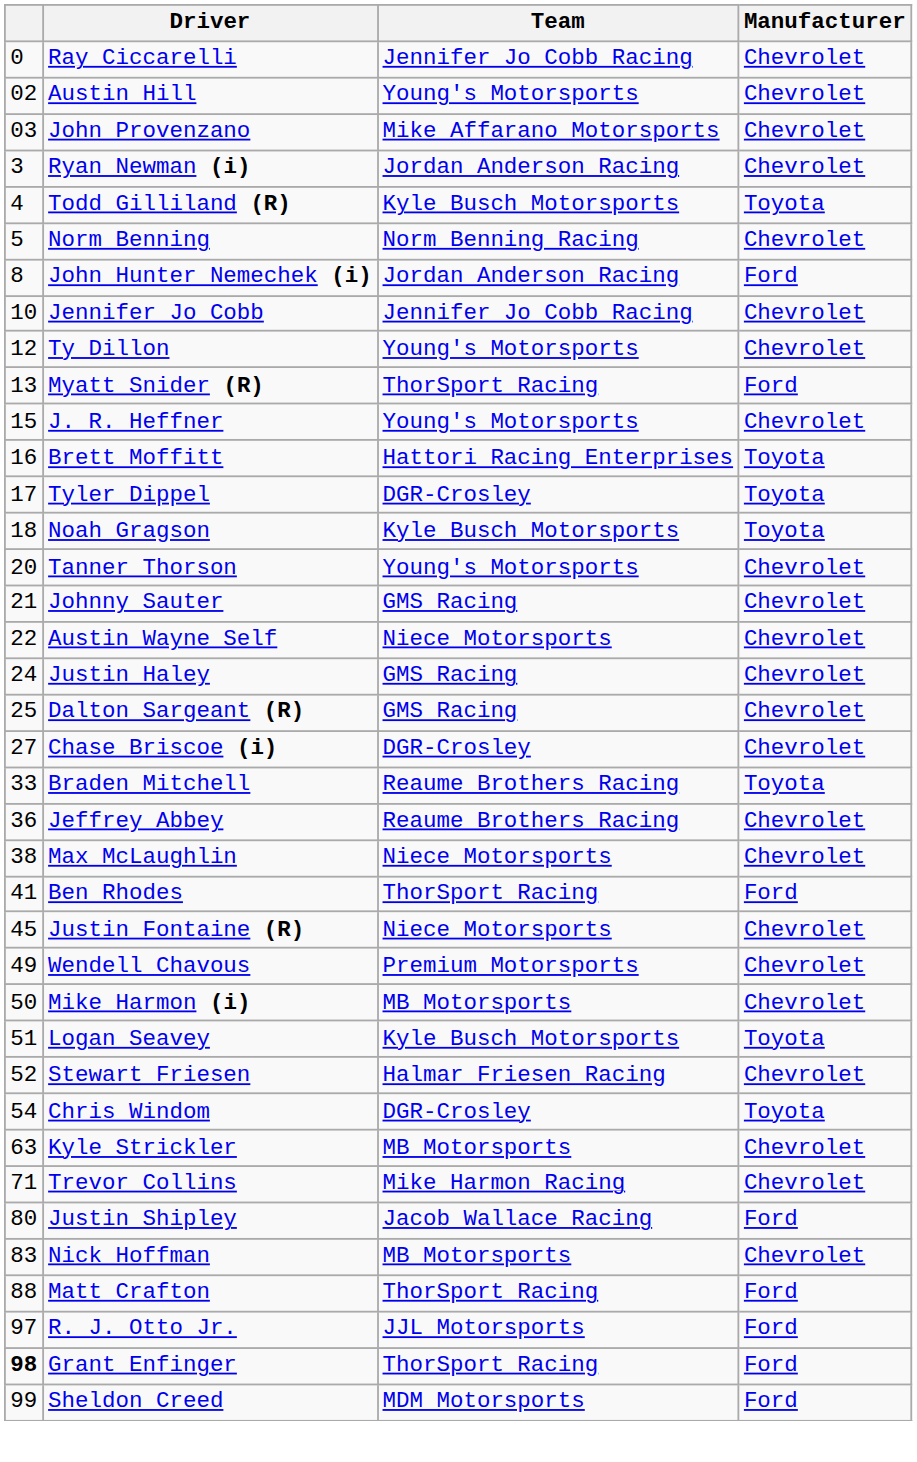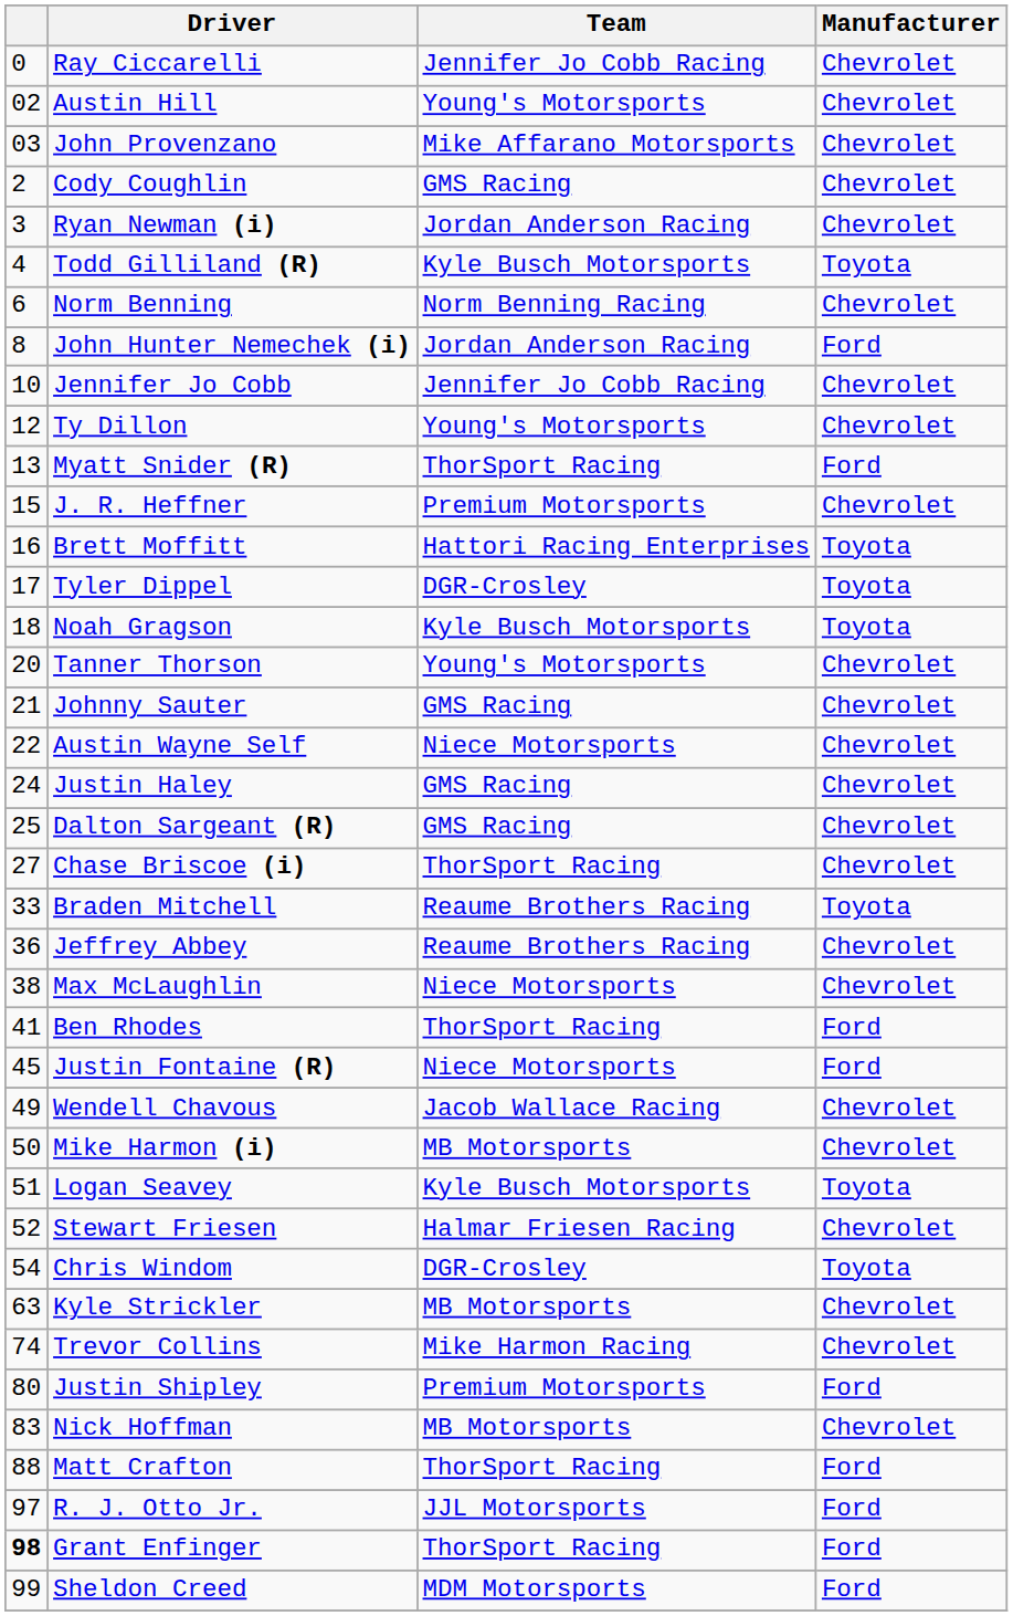 <table class="wikitable" style="font-size:95%">
 <tr>
 <th></th>
 <th>Driver</th>
 <th>Team</th>
 <th>Manufacturer</th>
 </tr>
 <tr>
 <td>0</td>
 <td><a href='#'>Ray Ciccarelli</a></td>
 <td><a href='#'>Jennifer Jo Cobb Racing</a></td>
 <td><a href='#'>Chevrolet</a></td>
 </tr>
 <tr>
 <td>02</td>
 <td><a href='#'>Austin Hill</a></td>
 <td><a href='#'>Young's Motorsports</a></td>
 <td><a href='#'>Chevrolet</a></td>
 </tr>
 <tr>
 <td>03</td>
 <td><a href='#'>John Provenzano</a></td>
 <td><a href='#'>Mike Affarano Motorsports</a></td>
 <td><a href='#'>Chevrolet</a></td>
 </tr>
 <tr>
+<td>2</td>
+<td><a href='#'>Cody Coughlin</a></td>
+<td><a href='#'>GMS Racing</a></td>
+<td><a href='#'>Chevrolet</a></td>
+</tr>
+<tr>
 <td>3</td>
 <td><a href='#'>Ryan Newman</a> <strong>(i)</strong></td>
 <td><a href='#'>Jordan Anderson Racing</a></td>
 <td><a href='#'>Chevrolet</a></td>
 </tr>
 <tr>
 <td>4</td>
 <td><a href='#'>Todd Gilliland</a> <strong>(R)</strong></td>
 <td><a href='#'>Kyle Busch Motorsports</a></td>
 <td><a href='#'>Toyota</a></td>
 </tr>
 <tr>
-<td>5</td>
+<td>6</td>
 <td><a href='#'>Norm Benning</a></td>
 <td><a href='#'>Norm Benning Racing</a></td>
 <td><a href='#'>Chevrolet</a></td>
 </tr>
 <tr>
 <td>8</td>
 <td><a href='#'>John Hunter Nemechek</a> <strong>(i)</strong></td>
 <td><a href='#'>Jordan Anderson Racing</a></td>
 <td><a href='#'>Ford</a></td>
 </tr>
 <tr>
 <td>10</td>
 <td><a href='#'>Jennifer Jo Cobb</a></td>
 <td><a href='#'>Jennifer Jo Cobb Racing</a></td>
 <td><a href='#'>Chevrolet</a></td>
 </tr>
 <tr>
 <td>12</td>
 <td><a href='#'>Ty Dillon</a></td>
 <td><a href='#'>Young's Motorsports</a></td>
 <td><a href='#'>Chevrolet</a></td>
 </tr>
 <tr>
 <td>13</td>
 <td><a href='#'>Myatt Snider</a> <strong>(R)</strong></td>
 <td><a href='#'>ThorSport Racing</a></td>
 <td><a href='#'>Ford</a></td>
 </tr>
 <tr>
 <td>15</td>
 <td><a href='#'>J. R. Heffner</a></td>
-<td><a href='#'>Young's Motorsports</a></td>
+<td><a href='#'>Premium Motorsports</a></td>
 <td><a href='#'>Chevrolet</a></td>
 </tr>
 <tr>
 <td>16</td>
 <td><a href='#'>Brett Moffitt</a></td>
 <td><a href='#'>Hattori Racing Enterprises</a></td>
 <td><a href='#'>Toyota</a></td>
 </tr>
 <tr>
 <td>17</td>
 <td><a href='#'>Tyler Dippel</a></td>
 <td><a href='#'>DGR-Crosley</a></td>
 <td><a href='#'>Toyota</a></td>
 </tr>
 <tr>
 <td>18</td>
 <td><a href='#'>Noah Gragson</a></td>
 <td><a href='#'>Kyle Busch Motorsports</a></td>
 <td><a href='#'>Toyota</a></td>
 </tr>
 <tr>
 <td>20</td>
 <td><a href='#'>Tanner Thorson</a></td>
 <td><a href='#'>Young's Motorsports</a></td>
 <td><a href='#'>Chevrolet</a></td>
 </tr>
 <tr>
 <td>21</td>
 <td><a href='#'>Johnny Sauter</a></td>
 <td><a href='#'>GMS Racing</a></td>
 <td><a href='#'>Chevrolet</a></td>
 </tr>
 <tr>
 <td>22</td>
 <td><a href='#'>Austin Wayne Self</a></td>
 <td><a href='#'>Niece Motorsports</a></td>
 <td><a href='#'>Chevrolet</a></td>
 </tr>
 <tr>
 <td>24</td>
 <td><a href='#'>Justin Haley</a></td>
 <td><a href='#'>GMS Racing</a></td>
 <td><a href='#'>Chevrolet</a></td>
 </tr>
 <tr>
 <td>25</td>
 <td><a href='#'>Dalton Sargeant</a> <strong>(R)</strong></td>
 <td><a href='#'>GMS Racing</a></td>
 <td><a href='#'>Chevrolet</a></td>
 </tr>
 <tr>
 <td>27</td>
 <td><a href='#'>Chase Briscoe</a> <strong>(i)</strong></td>
-<td><a href='#'>DGR-Crosley</a></td>
+<td><a href='#'>ThorSport Racing</a></td>
 <td><a href='#'>Chevrolet</a></td>
 </tr>
 <tr>
 <td>33</td>
 <td><a href='#'>Braden Mitchell</a></td>
 <td><a href='#'>Reaume Brothers Racing</a></td>
 <td><a href='#'>Toyota</a></td>
 </tr>
 <tr>
 <td>36</td>
 <td><a href='#'>Jeffrey Abbey</a></td>
 <td><a href='#'>Reaume Brothers Racing</a></td>
 <td><a href='#'>Chevrolet</a></td>
 </tr>
 <tr>
 <td>38</td>
 <td><a href='#'>Max McLaughlin</a></td>
 <td><a href='#'>Niece Motorsports</a></td>
 <td><a href='#'>Chevrolet</a></td>
 </tr>
 <tr>
 <td>41</td>
 <td><a href='#'>Ben Rhodes</a></td>
 <td><a href='#'>ThorSport Racing</a></td>
 <td><a href='#'>Ford</a></td>
 </tr>
 <tr>
 <td>45</td>
 <td><a href='#'>Justin Fontaine</a> <strong>(R)</strong></td>
 <td><a href='#'>Niece Motorsports</a></td>
-<td><a href='#'>Chevrolet</a></td>
+<td><a href='#'>Ford</a></td>
 </tr>
 <tr>
 <td>49</td>
 <td><a href='#'>Wendell Chavous</a></td>
-<td><a href='#'>Premium Motorsports</a></td>
+<td><a href='#'>Jacob Wallace Racing</a></td>
 <td><a href='#'>Chevrolet</a></td>
 </tr>
 <tr>
 <td>50</td>
 <td><a href='#'>Mike Harmon</a> <strong>(i)</strong></td>
 <td><a href='#'>MB Motorsports</a></td>
 <td><a href='#'>Chevrolet</a></td>
 </tr>
 <tr>
 <td>51</td>
 <td><a href='#'>Logan Seavey</a></td>
 <td><a href='#'>Kyle Busch Motorsports</a></td>
 <td><a href='#'>Toyota</a></td>
 </tr>
 <tr>
 <td>52</td>
 <td><a href='#'>Stewart Friesen</a></td>
 <td><a href='#'>Halmar Friesen Racing</a></td>
 <td><a href='#'>Chevrolet</a></td>
 </tr>
 <tr>
 <td>54</td>
 <td><a href='#'>Chris Windom</a></td>
 <td><a href='#'>DGR-Crosley</a></td>
 <td><a href='#'>Toyota</a></td>
 </tr>
 <tr>
 <td>63</td>
 <td><a href='#'>Kyle Strickler</a></td>
 <td><a href='#'>MB Motorsports</a></td>
 <td><a href='#'>Chevrolet</a></td>
 </tr>
 <tr>
-<td>71</td>
+<td>74</td>
 <td><a href='#'>Trevor Collins</a></td>
 <td><a href='#'>Mike Harmon Racing</a></td>
 <td><a href='#'>Chevrolet</a></td>
 </tr>
 <tr>
 <td>80</td>
 <td><a href='#'>Justin Shipley</a></td>
-<td><a href='#'>Jacob Wallace Racing</a></td>
+<td><a href='#'>Premium Motorsports</a></td>
 <td><a href='#'>Ford</a></td>
 </tr>
 <tr>
 <td>83</td>
 <td><a href='#'>Nick Hoffman</a></td>
 <td><a href='#'>MB Motorsports</a></td>
 <td><a href='#'>Chevrolet</a></td>
 </tr>
 <tr>
 <td>88</td>
 <td><a href='#'>Matt Crafton</a></td>
 <td><a href='#'>ThorSport Racing</a></td>
 <td><a href='#'>Ford</a></td>
 </tr>
 <tr>
 <td>97</td>
 <td><a href='#'>R. J. Otto Jr.</a></td>
 <td><a href='#'>JJL Motorsports</a></td>
 <td><a href='#'>Ford</a></td>
 </tr>
 <tr>
 <td><strong>98</strong></td>
 <td><a href='#'>Grant Enfinger</a></td>
 <td><a href='#'>ThorSport Racing</a></td>
 <td><a href='#'>Ford</a></td>
 </tr>
 <tr>
 <td>99</td>
 <td><a href='#'>Sheldon Creed</a></td>
 <td><a href='#'>MDM Motorsports</a></td>
 <td><a href='#'>Ford</a></td>
 </tr>
 <tr>
 </tr>
 </table>
